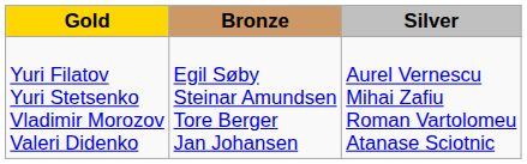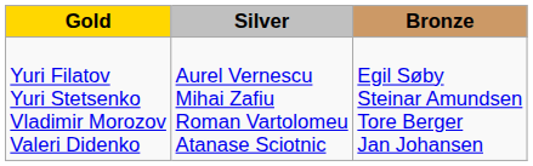 <table class=wikitable>
 <tr>
 <td align=center bgcolor=gold> <strong>Gold</strong></td>
+<td align=center bgcolor=silver> <strong>Silver</strong></td>
 <td align=center bgcolor=cc9966> <strong>Bronze</strong></td>
-<td align=center bgcolor=silver> <strong>Silver</strong></td>
 </tr>
 <tr>
 <td><br><a href='#'>Yuri Filatov</a><br><a href='#'>Yuri Stetsenko</a><br><a href='#'>Vladimir Morozov</a><br><a href='#'>Valeri Didenko</a></td>
+<td><br><a href='#'>Aurel Vernescu</a><br><a href='#'>Mihai Zafiu</a><br><a href='#'>Roman Vartolomeu</a><br><a href='#'>Atanase Sciotnic</a></td>
 <td><br><a href='#'>Egil Søby</a><br><a href='#'>Steinar Amundsen</a><br><a href='#'>Tore Berger</a><br><a href='#'>Jan Johansen</a></td>
-<td><br><a href='#'>Aurel Vernescu</a><br><a href='#'>Mihai Zafiu</a><br><a href='#'>Roman Vartolomeu</a><br><a href='#'>Atanase Sciotnic</a></td>
 </tr>
 </table>
